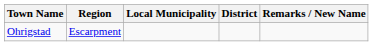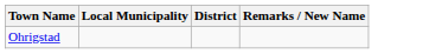 <table class="wikitable sortable" style="font-size: 95%;">
 <tr>
 <th>Town Name</th>
-<th>Region</th>
 <th>Local Municipality</th>
 <th>District</th>
 <th>Remarks / New Name</th>
 </tr>
 <tr>
 <td><a href='#'>Ohrigstad</a></td>
-<td><a href='#'>Escarpment</a></td>
 <td></td>
 <td></td>
 <td></td>
 </tr>
 </table>
